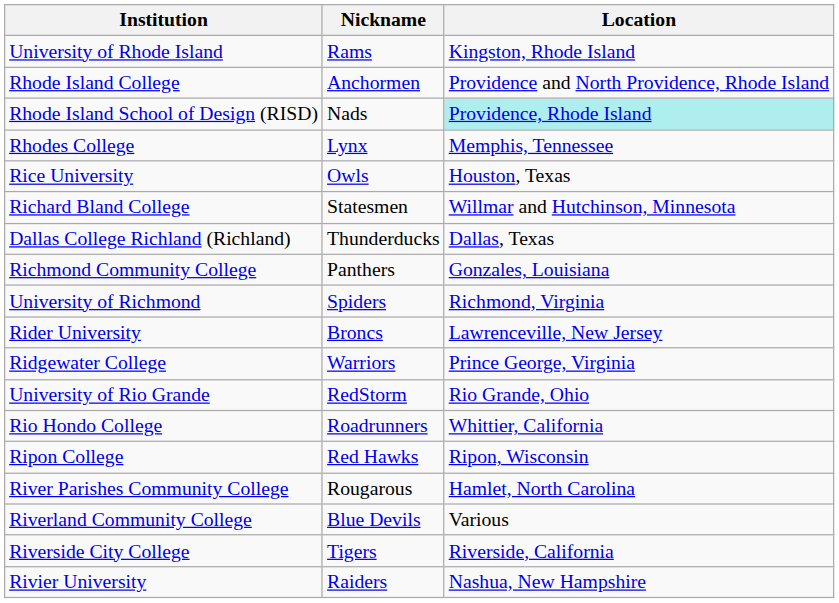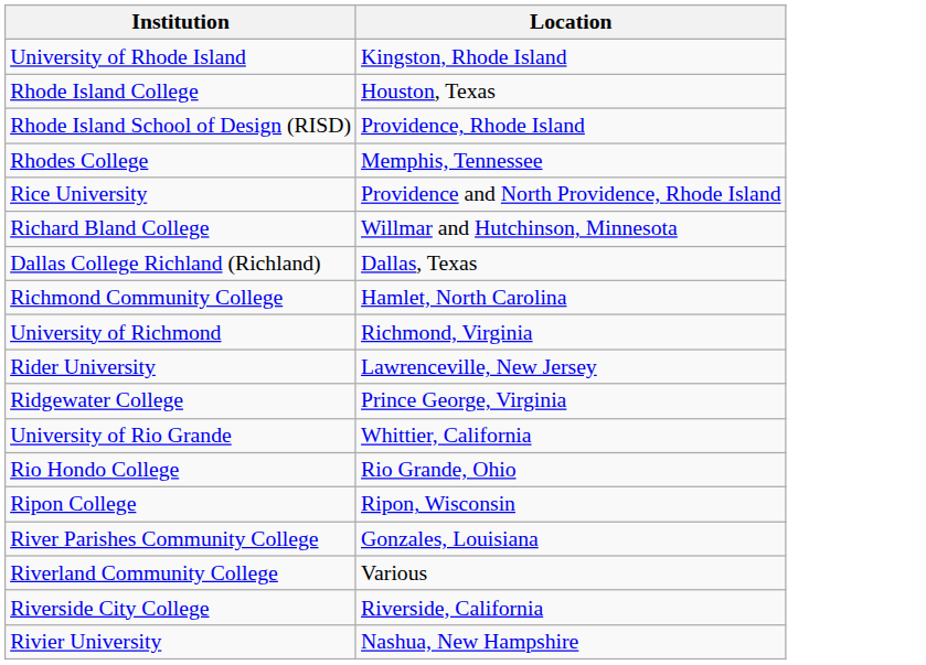 <table class="wikitable">
 <tr>
 <th>Institution</th>
-<th>Nickname</th>
 <th>Location</th>
 </tr>
 <tr>
 <td><a href='#'>University of Rhode Island</a></td>
-<td><a href='#'>Rams</a></td>
 <td><a href='#'>Kingston, Rhode Island</a></td>
 </tr>
 <tr>
 <td><a href='#'>Rhode Island College</a></td>
-<td><a href='#'>Anchormen</a></td>
-<td><a href='#'>Providence</a> and <a href='#'>North Providence, Rhode Island</a></td>
+<td><a href='#'>Houston</a>, Texas</td>
 </tr>
 <tr>
 <td><a href='#'>Rhode Island School of Design</a> (RISD)</td>
-<td>Nads</td>
-<td style="background: paleturquoise;"><a href='#'>Providence, Rhode Island</a></td>
+<td><a href='#'>Providence, Rhode Island</a></td>
 </tr>
 <tr>
 <td><a href='#'>Rhodes College</a></td>
-<td><a href='#'>Lynx</a></td>
 <td><a href='#'>Memphis, Tennessee</a></td>
 </tr>
 <tr>
 <td><a href='#'>Rice University</a></td>
-<td><a href='#'>Owls</a></td>
-<td><a href='#'>Houston</a>, Texas</td>
+<td><a href='#'>Providence</a> and <a href='#'>North Providence, Rhode Island</a></td>
 </tr>
 <tr>
 <td><a href='#'>Richard Bland College</a></td>
-<td>Statesmen</td>
 <td><a href='#'>Willmar</a> and <a href='#'>Hutchinson, Minnesota</a></td>
 </tr>
 <tr>
 <td><a href='#'>Dallas College Richland</a> (Richland)</td>
-<td>Thunderducks</td>
 <td><a href='#'>Dallas</a>, Texas</td>
 </tr>
 <tr>
 <td><a href='#'>Richmond Community College</a></td>
-<td>Panthers</td>
-<td><a href='#'>Gonzales, Louisiana</a></td>
+<td><a href='#'>Hamlet, North Carolina</a></td>
 </tr>
 <tr>
 <td><a href='#'>University of Richmond</a></td>
-<td><a href='#'>Spiders</a></td>
 <td><a href='#'>Richmond, Virginia</a></td>
 </tr>
 <tr>
 <td><a href='#'>Rider University</a></td>
-<td><a href='#'>Broncs</a></td>
 <td><a href='#'>Lawrenceville, New Jersey</a></td>
 </tr>
 <tr>
 <td><a href='#'>Ridgewater College</a></td>
-<td><a href='#'>Warriors</a></td>
 <td><a href='#'>Prince George, Virginia</a></td>
 </tr>
 <tr>
 <td><a href='#'>University of Rio Grande</a></td>
-<td><a href='#'>RedStorm</a></td>
+<td><a href='#'>Whittier, California</a></td>
+</tr>
+<tr>
+<td><a href='#'>Rio Hondo College</a></td>
 <td><a href='#'>Rio Grande, Ohio</a></td>
 </tr>
 <tr>
-<td><a href='#'>Rio Hondo College</a></td>
-<td><a href='#'>Roadrunners</a></td>
-<td><a href='#'>Whittier, California</a></td>
-</tr>
-<tr>
 <td><a href='#'>Ripon College</a></td>
-<td><a href='#'>Red Hawks</a></td>
 <td><a href='#'>Ripon, Wisconsin</a></td>
 </tr>
 <tr>
 <td><a href='#'>River Parishes Community College</a></td>
-<td>Rougarous</td>
-<td><a href='#'>Hamlet, North Carolina</a></td>
+<td><a href='#'>Gonzales, Louisiana</a></td>
 </tr>
 <tr>
 <td><a href='#'>Riverland Community College</a></td>
-<td><a href='#'>Blue Devils</a></td>
 <td>Various</td>
 </tr>
 <tr>
 <td><a href='#'>Riverside City College</a></td>
-<td><a href='#'>Tigers</a></td>
 <td><a href='#'>Riverside, California</a></td>
 </tr>
 <tr>
 <td><a href='#'>Rivier University</a></td>
-<td><a href='#'>Raiders</a></td>
 <td><a href='#'>Nashua, New Hampshire</a></td>
 </tr>
 </table>
